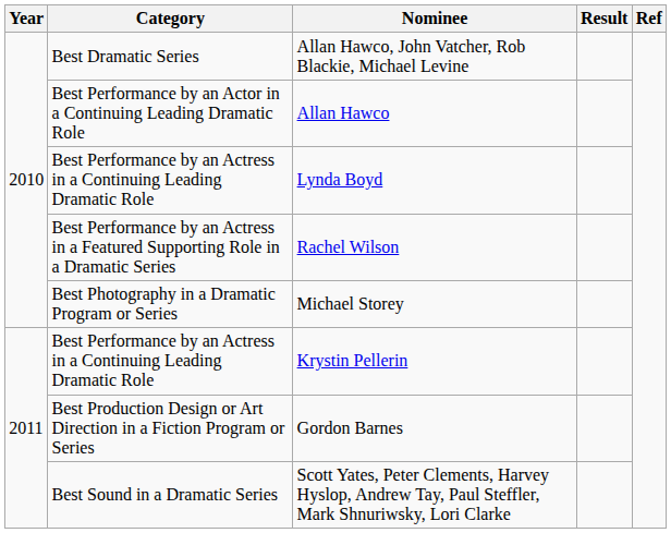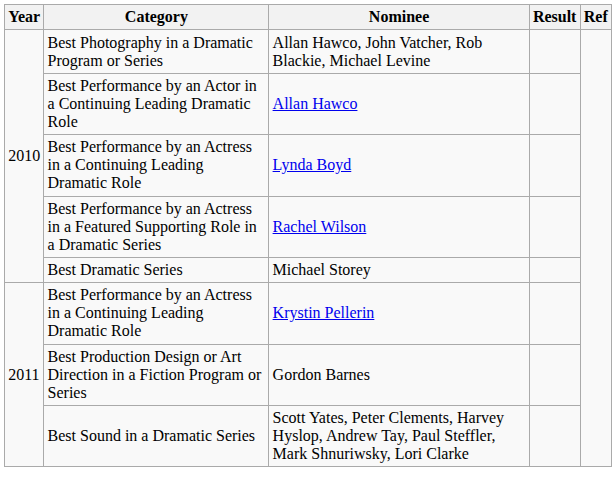 <table class="wikitable">
 <tr>
 <th>Year</th>
 <th>Category</th>
 <th>Nominee</th>
 <th>Result</th>
 <th>Ref</th>
 </tr>
 <tr>
 <td rowspan="5">2010</td>
-<td>Best Dramatic Series</td>
+<td>Best Photography in a Dramatic Program or Series</td>
 <td>Allan Hawco, John Vatcher, Rob Blackie, Michael Levine</td>
 <td></td>
 <td rowspan="8"></td>
 </tr>
 <tr>
 <td>Best Performance by an Actor in a Continuing Leading Dramatic Role</td>
 <td><a href='#'>Allan Hawco</a></td>
 <td></td>
 </tr>
 <tr>
 <td>Best Performance by an Actress in a Continuing Leading Dramatic Role</td>
 <td><a href='#'>Lynda Boyd</a></td>
 <td></td>
 </tr>
 <tr>
 <td>Best Performance by an Actress in a Featured Supporting Role in a Dramatic Series</td>
 <td><a href='#'>Rachel Wilson</a></td>
 <td></td>
 </tr>
 <tr>
-<td>Best Photography in a Dramatic Program or Series</td>
+<td>Best Dramatic Series</td>
 <td>Michael Storey</td>
 <td></td>
 </tr>
 <tr>
 <td rowspan="3">2011</td>
 <td>Best Performance by an Actress in a Continuing Leading Dramatic Role</td>
 <td><a href='#'>Krystin Pellerin</a></td>
 <td></td>
 </tr>
 <tr>
 <td>Best Production Design or Art Direction in a Fiction Program or Series</td>
 <td>Gordon Barnes</td>
 <td></td>
 </tr>
 <tr>
 <td>Best Sound in a Dramatic Series</td>
 <td>Scott Yates, Peter Clements, Harvey Hyslop, Andrew Tay, Paul Steffler, Mark Shnuriwsky, Lori Clarke</td>
 <td></td>
 </tr>
 </table>
